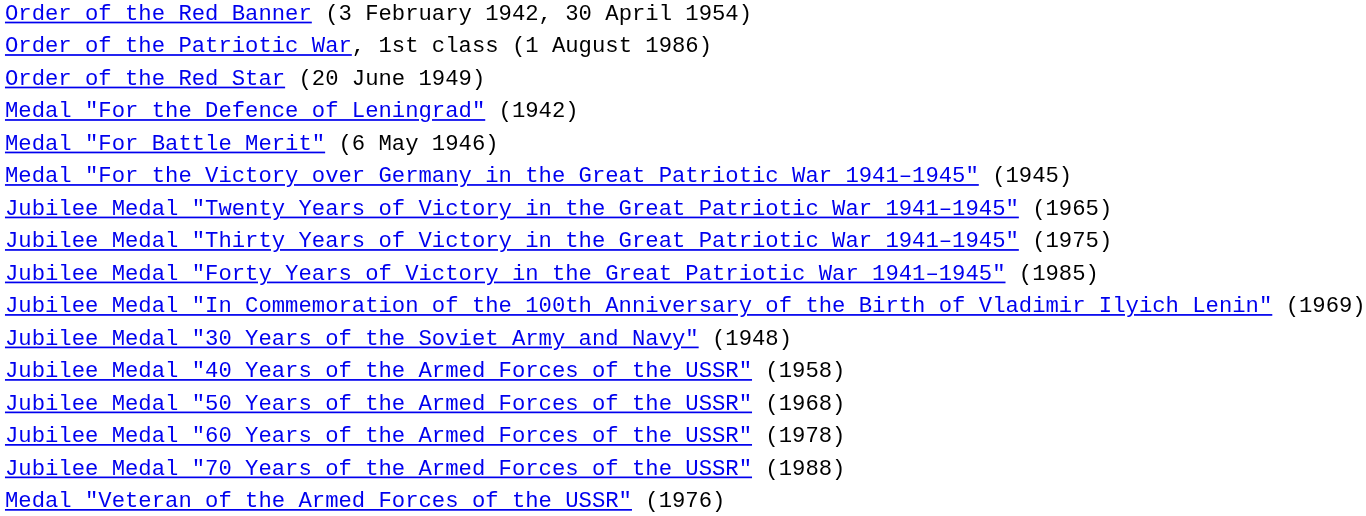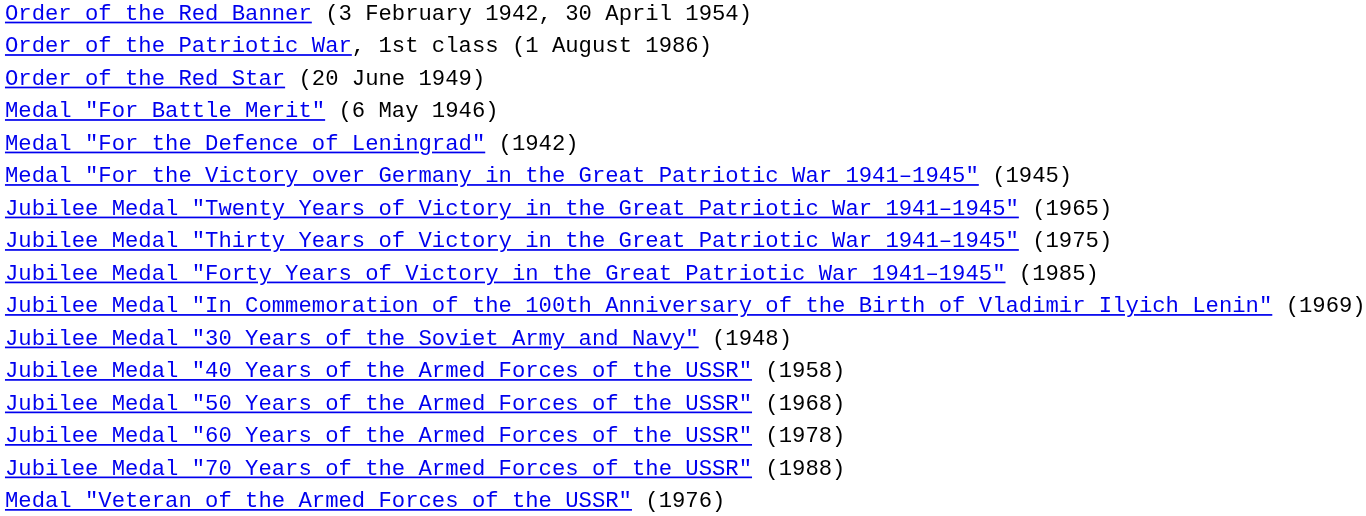 <table>
 <tr>
 <td></td>
 <td><a href='#'>Order of the Red Banner</a> (3 February 1942, 30 April 1954)</td>
 </tr>
 <tr>
 <td></td>
 <td><a href='#'>Order of the Patriotic War</a>, 1st class (1 August 1986)</td>
 </tr>
 <tr>
 <td></td>
 <td><a href='#'>Order of the Red Star</a> (20 June 1949)</td>
 </tr>
 <tr>
 <td></td>
-<td><a href='#'>Medal "For the Defence of Leningrad"</a> (1942)</td>
+<td><a href='#'>Medal "For Battle Merit"</a> (6 May 1946)</td>
 </tr>
 <tr>
 <td></td>
-<td><a href='#'>Medal "For Battle Merit"</a> (6 May 1946)</td>
+<td><a href='#'>Medal "For the Defence of Leningrad"</a> (1942)</td>
 </tr>
 <tr>
 <td></td>
 <td><a href='#'>Medal "For the Victory over Germany in the Great Patriotic War 1941–1945"</a> (1945)</td>
 </tr>
 <tr>
 <td></td>
 <td><a href='#'>Jubilee Medal "Twenty Years of Victory in the Great Patriotic War 1941–1945"</a> (1965)</td>
 </tr>
 <tr>
 <td></td>
 <td><a href='#'>Jubilee Medal "Thirty Years of Victory in the Great Patriotic War 1941–1945"</a> (1975)</td>
 </tr>
 <tr>
 <td></td>
 <td><a href='#'>Jubilee Medal "Forty Years of Victory in the Great Patriotic War 1941–1945"</a> (1985)</td>
 </tr>
 <tr>
 <td></td>
 <td><a href='#'>Jubilee Medal "In Commemoration of the 100th Anniversary of the Birth of Vladimir Ilyich Lenin"</a> (1969)</td>
 </tr>
 <tr>
 <td></td>
 <td><a href='#'>Jubilee Medal "30 Years of the Soviet Army and Navy"</a> (1948)</td>
 </tr>
 <tr>
 <td></td>
 <td><a href='#'>Jubilee Medal "40 Years of the Armed Forces of the USSR"</a> (1958)</td>
 </tr>
 <tr>
 <td></td>
 <td><a href='#'>Jubilee Medal "50 Years of the Armed Forces of the USSR"</a> (1968)</td>
 </tr>
 <tr>
 <td></td>
 <td><a href='#'>Jubilee Medal "60 Years of the Armed Forces of the USSR"</a> (1978)</td>
 </tr>
 <tr>
 <td></td>
 <td><a href='#'>Jubilee Medal "70 Years of the Armed Forces of the USSR"</a> (1988)</td>
 </tr>
 <tr>
 <td></td>
 <td><a href='#'>Medal "Veteran of the Armed Forces of the USSR"</a> (1976)</td>
 </tr>
 <tr>
 </tr>
 </table>
